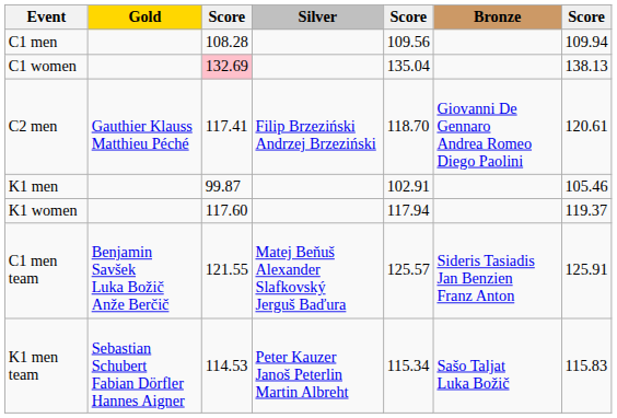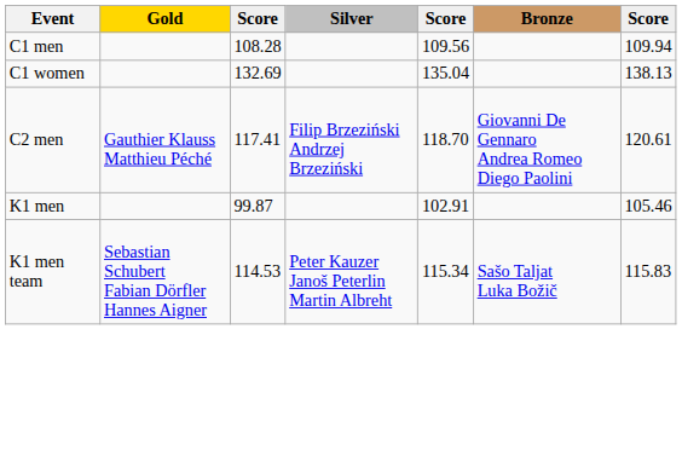 <table class="wikitable" width=100%>
 <tr>
 <th>Event</th>
 <td align=center bgcolor="gold"><strong>Gold</strong></td>
 <td align=center bgcolor="EFEFEF"><strong>Score</strong></td>
 <td align=center bgcolor="silver"><strong>Silver</strong></td>
 <td align=center bgcolor="EFEFEF"><strong>Score</strong></td>
 <td align=center bgcolor="CC9966"><strong>Bronze</strong></td>
 <td align=center bgcolor="EFEFEF"><strong>Score</strong></td>
 </tr>
 <tr>
 <td>C1 men</td>
 <td></td>
 <td>108.28</td>
 <td></td>
 <td>109.56</td>
 <td></td>
 <td>109.94</td>
 </tr>
 <tr>
 <td>C1 women</td>
 <td></td>
-<td style="background: pink;">132.69</td>
+<td>132.69</td>
 <td></td>
 <td>135.04</td>
 <td></td>
 <td>138.13</td>
 </tr>
 <tr>
 <td>C2 men</td>
 <td><br><a href='#'>Gauthier Klauss</a><br><a href='#'>Matthieu Péché</a></td>
 <td>117.41</td>
 <td><br><a href='#'>Filip Brzeziński</a><br><a href='#'>Andrzej Brzeziński</a></td>
 <td>118.70</td>
 <td><br><a href='#'>Giovanni De Gennaro</a><br><a href='#'>Andrea Romeo</a><br><a href='#'>Diego Paolini</a></td>
 <td>120.61</td>
 </tr>
 <tr>
 <td>K1 men</td>
 <td></td>
 <td>99.87</td>
 <td></td>
 <td>102.91</td>
 <td></td>
 <td>105.46</td>
 </tr>
 <tr>
-<td>K1 women</td>
-<td></td>
-<td>117.60</td>
-<td></td>
-<td>117.94</td>
-<td></td>
-<td>119.37</td>
-</tr>
-<tr>
-<td>C1 men team</td>
-<td><br><a href='#'>Benjamin Savšek</a><br><a href='#'>Luka Božič</a><br><a href='#'>Anže Berčič</a></td>
-<td>121.55</td>
-<td><br><a href='#'>Matej Beňuš</a><br><a href='#'>Alexander Slafkovský</a><br><a href='#'>Jerguš Baďura</a></td>
-<td>125.57</td>
-<td><br><a href='#'>Sideris Tasiadis</a><br><a href='#'>Jan Benzien</a><br><a href='#'>Franz Anton</a></td>
-<td>125.91</td>
-</tr>
-<tr>
 <td>K1 men team</td>
 <td><br><a href='#'>Sebastian Schubert</a><br><a href='#'>Fabian Dörfler</a><br><a href='#'>Hannes Aigner</a></td>
 <td>114.53</td>
 <td><br><a href='#'>Peter Kauzer</a><br><a href='#'>Janoš Peterlin</a><br><a href='#'>Martin Albreht</a></td>
 <td>115.34</td>
 <td><br><a href='#'>Sašo Taljat</a><br><a href='#'>Luka Božič</a></td>
 <td>115.83</td>
 </tr>
 </table>
